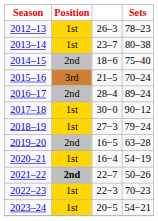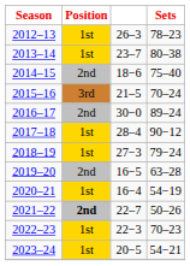 <table class="wikitable" style="text-align: center; float:left; margin-right:0.5em;">
 <tr>
 <th style="color:#ED0000; background:#FFFFFF;" width="67">Season</th>
 <th style="color:#ED0000; background:#FFFFFF;" width="40">Position</th>
 <th style="color:#ED0000; background:#FFFFFF;" width="40"></th>
 <th style="color:#ED0000; background:#FFFFFF;" width="40">Sets</th>
 </tr>
 <tr>
 <td><a href='#'>2012–13</a></td>
 <td bgcolor= gold>1st</td>
 <td>26–3</td>
 <td>78–23</td>
 </tr>
 <tr>
 <td><a href='#'>2013–14</a></td>
 <td bgcolor= gold>1st</td>
 <td>23–7</td>
 <td>80–38</td>
 </tr>
 <tr>
 <td><a href='#'>2014–15</a></td>
 <td bgcolor= silver>2nd</td>
 <td>18−6</td>
 <td>75–40</td>
 </tr>
 <tr>
 <td><a href='#'>2015–16</a></td>
 <td bgcolor= #CD7F32>3rd</td>
 <td>21–5</td>
 <td>70–24</td>
 </tr>
 <tr>
 <td><a href='#'>2016–17</a></td>
 <td bgcolor= silver>2nd</td>
-<td>28–4</td>
+<td>30−0</td>
 <td>89–24</td>
 </tr>
 <tr>
 <td><a href='#'>2017–18</a></td>
 <td bgcolor= gold>1st</td>
-<td>30−0</td>
+<td>28–4</td>
 <td>90−12</td>
 </tr>
 <tr>
 <td><a href='#'>2018–19</a></td>
 <td bgcolor= gold>1st</td>
 <td>27−3</td>
 <td>79−24</td>
 </tr>
 <tr>
 <td><a href='#'>2019–20</a></td>
 <td bgcolor= silver>2nd</td>
 <td>16−5</td>
 <td>63–28</td>
 </tr>
 <tr>
 <td><a href='#'>2020–21</a></td>
 <td bgcolor= gold>1st</td>
 <td>16−4</td>
 <td>54−19</td>
 </tr>
 <tr>
 <td><a href='#'>2021–22</a></td>
 <td bgcolor= silver><strong>2nd</strong></td>
 <td>22–7</td>
 <td>50–26</td>
 </tr>
 <tr>
 <td><a href='#'>2022–23</a></td>
 <td bgcolor= gold>1st</td>
 <td>22−3</td>
 <td>70–23</td>
 </tr>
 <tr>
 <td><a href='#'>2023–24</a></td>
 <td bgcolor= gold>1st</td>
 <td>20−5</td>
 <td>54−21</td>
 </tr>
 <tr>
 </tr>
 </table>
